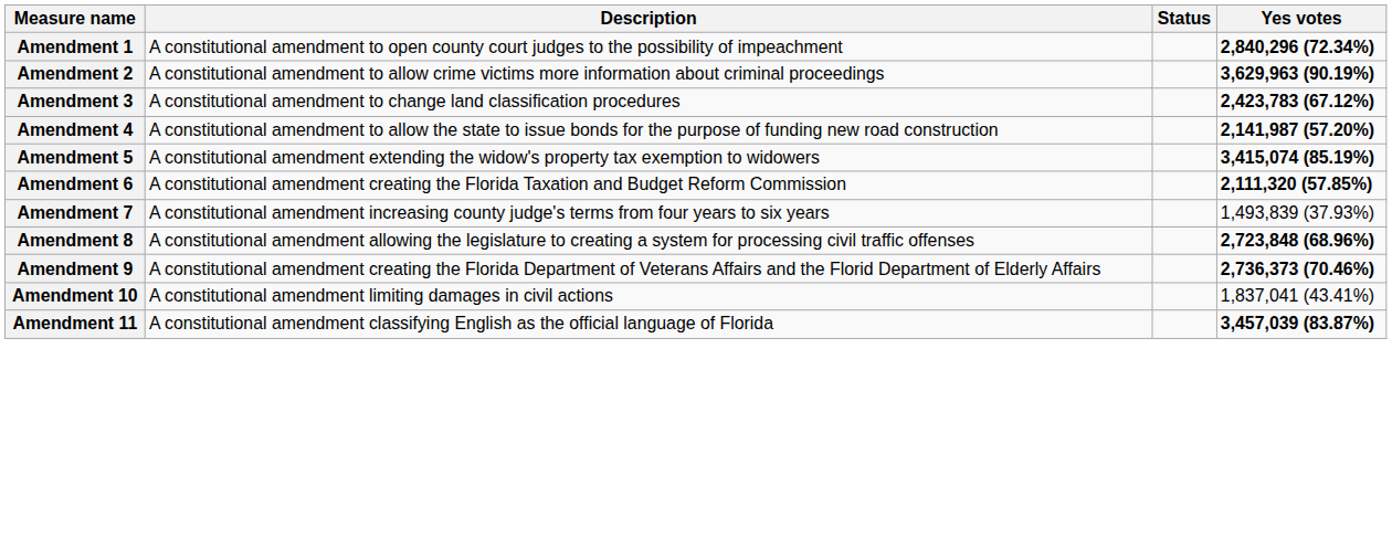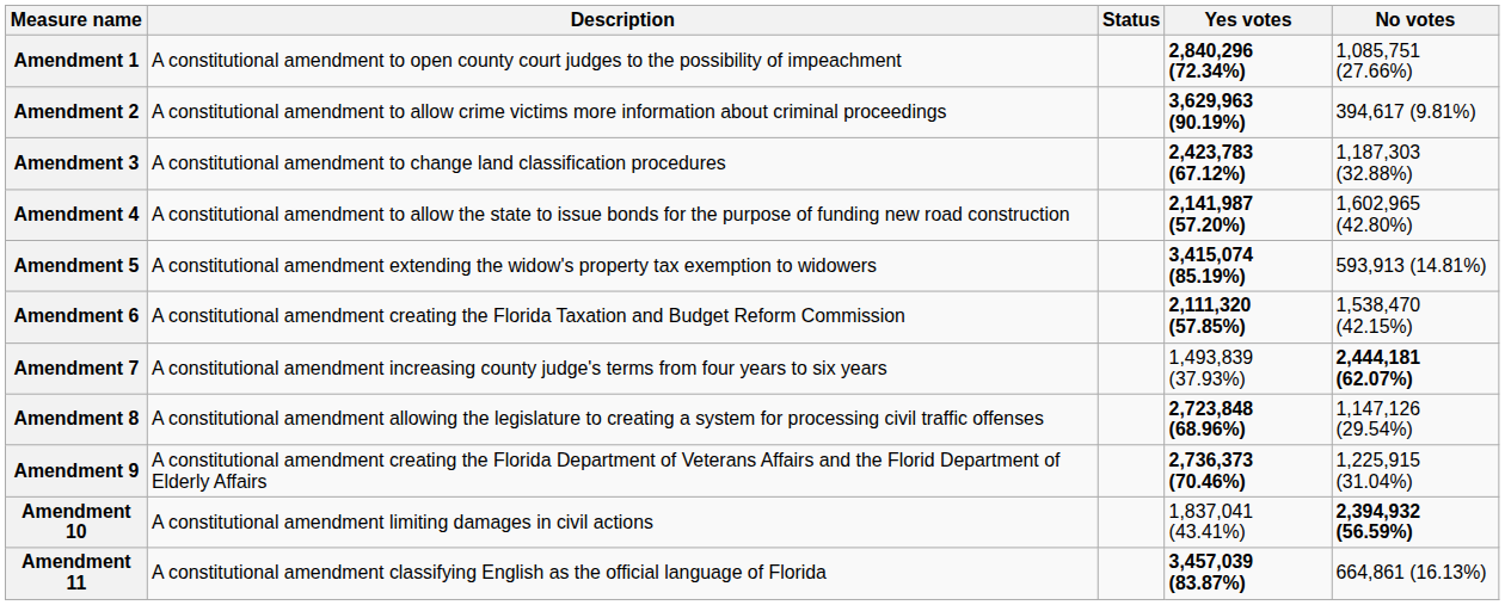 <table class="wikitable sortable plainrowheaders" style="width:100%">
 <tr>
 <th scope="col">Measure name</th>
 <th class="unsortable" scope="col">Description</th>
 <th scope="col">Status</th>
 <th scope="col">Yes votes</th>
+<th scope="col">No votes</th>
 </tr>
 <tr>
 <th scope="row">Amendment 1</th>
 <td>A constitutional amendment to open county court judges to the possibility of impeachment</td>
 <td></td>
 <td><strong>2,840,296 (72.34%)</strong></td>
+<td>1,085,751 (27.66%)</td>
 </tr>
 <tr>
 <th scope="row">Amendment 2</th>
 <td>A constitutional amendment to allow crime victims more information about criminal proceedings</td>
 <td></td>
 <td><strong>3,629,963 (90.19%)</strong></td>
+<td>394,617 (9.81%)</td>
 </tr>
 <tr>
 <th scope="row">Amendment 3</th>
 <td>A constitutional amendment to change land classification procedures</td>
 <td></td>
 <td><strong>2,423,783 (67.12%)</strong></td>
+<td>1,187,303 (32.88%)</td>
 </tr>
 <tr>
 <th scope="row">Amendment 4</th>
 <td>A constitutional amendment to allow the state to issue bonds for the purpose of funding new road construction</td>
 <td></td>
 <td><strong>2,141,987 (57.20%)</strong></td>
+<td>1,602,965 (42.80%)</td>
 </tr>
 <tr>
 <th scope="row">Amendment 5</th>
 <td>A constitutional amendment extending the widow's property tax exemption to widowers</td>
 <td></td>
 <td><strong>3,415,074 (85.19%)</strong></td>
+<td>593,913 (14.81%)</td>
 </tr>
 <tr>
 <th scope="row">Amendment 6</th>
 <td>A constitutional amendment creating the Florida Taxation and Budget Reform Commission</td>
 <td></td>
 <td><strong>2,111,320 (57.85%)</strong></td>
+<td>1,538,470 (42.15%)</td>
 </tr>
 <tr>
 <th scope="row">Amendment 7</th>
 <td>A constitutional amendment increasing county judge's terms from four years to six years</td>
 <td></td>
 <td>1,493,839 (37.93%)</td>
+<td><strong>2,444,181 (62.07%)</strong></td>
 </tr>
 <tr>
 <th scope="row">Amendment 8</th>
 <td>A constitutional amendment allowing the legislature to creating a system for processing civil traffic offenses</td>
 <td></td>
 <td><strong>2,723,848 (68.96%)</strong></td>
+<td>1,147,126 (29.54%)</td>
 </tr>
 <tr>
 <th scope="row">Amendment 9</th>
 <td>A constitutional amendment creating the Florida Department of Veterans Affairs and the Florid Department of Elderly Affairs</td>
 <td></td>
 <td><strong>2,736,373 (70.46%)</strong></td>
+<td>1,225,915 (31.04%)</td>
 </tr>
 <tr>
 <th scope="row">Amendment 10</th>
 <td>A constitutional amendment limiting damages in civil actions</td>
 <td></td>
 <td>1,837,041 (43.41%)</td>
+<td><strong>2,394,932 (56.59%)</strong></td>
 </tr>
 <tr>
 <th scope="row">Amendment 11</th>
 <td>A constitutional amendment classifying English as the official language of Florida</td>
 <td></td>
 <td><strong>3,457,039 (83.87%)</strong></td>
+<td>664,861 (16.13%)</td>
 </tr>
 </table>
